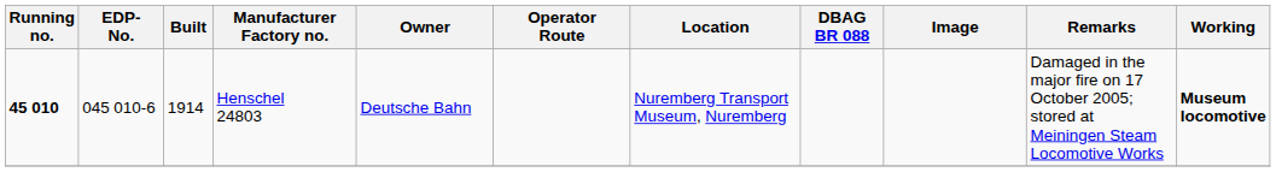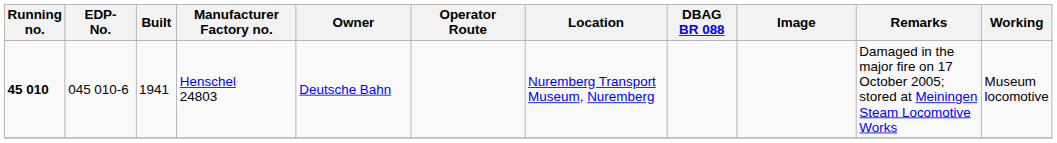 <table class="wikitable" style="width="100%"; border:solid 1px #AAAAAA; background:#e3e3e3;">
 <tr>
 <th width="5%">Running<br>no.</th>
 <th width="7%">EDP-<br>No.</th>
 <th width="4%">Built</th>
 <th width="12%">Manufacturer<br>Factory no.</th>
 <th width="12%">Owner</th>
 <th width="12%">Operator<br>Route</th>
 <th width="15%">Location</th>
 <th width="7%">DBAG<br><a href='#'>BR 088</a></th>
 <th width="13%">Image</th>
 <th width="20%">Remarks</th>
 <th width="8%">Working</th>
 </tr>
 <tr>
 <td><strong>45 010</strong></td>
 <td>045 010-6</td>
-<td>1914</td>
+<td>1941</td>
 <td><a href='#'>Henschel</a><br>24803</td>
 <td><a href='#'>Deutsche Bahn</a></td>
 <td></td>
 <td><a href='#'>Nuremberg Transport Museum</a>, <a href='#'>Nuremberg</a></td>
 <td></td>
 <td></td>
 <td>Damaged in the major fire on 17 October 2005; stored at <a href='#'>Meiningen Steam Locomotive Works</a></td>
-<td><strong>Museum locomotive</strong></td>
+<td>Museum locomotive</td>
 </tr>
 <tr>
 </tr>
 </table>
